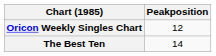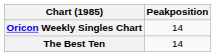 <table class="wikitable plainrowheaders" style="text-align:center;">
 <tr>
 <th>Chart (1985)</th>
 <th>Peakposition</th>
 </tr>
 <tr>
 <th scope="row"><a href='#'>Oricon</a> Weekly Singles Chart</th>
-<td>12</td>
+<td>14</td>
 </tr>
 <tr>
 <th scope="row">The Best Ten</th>
 <td>14</td>
 </tr>
 </table>
